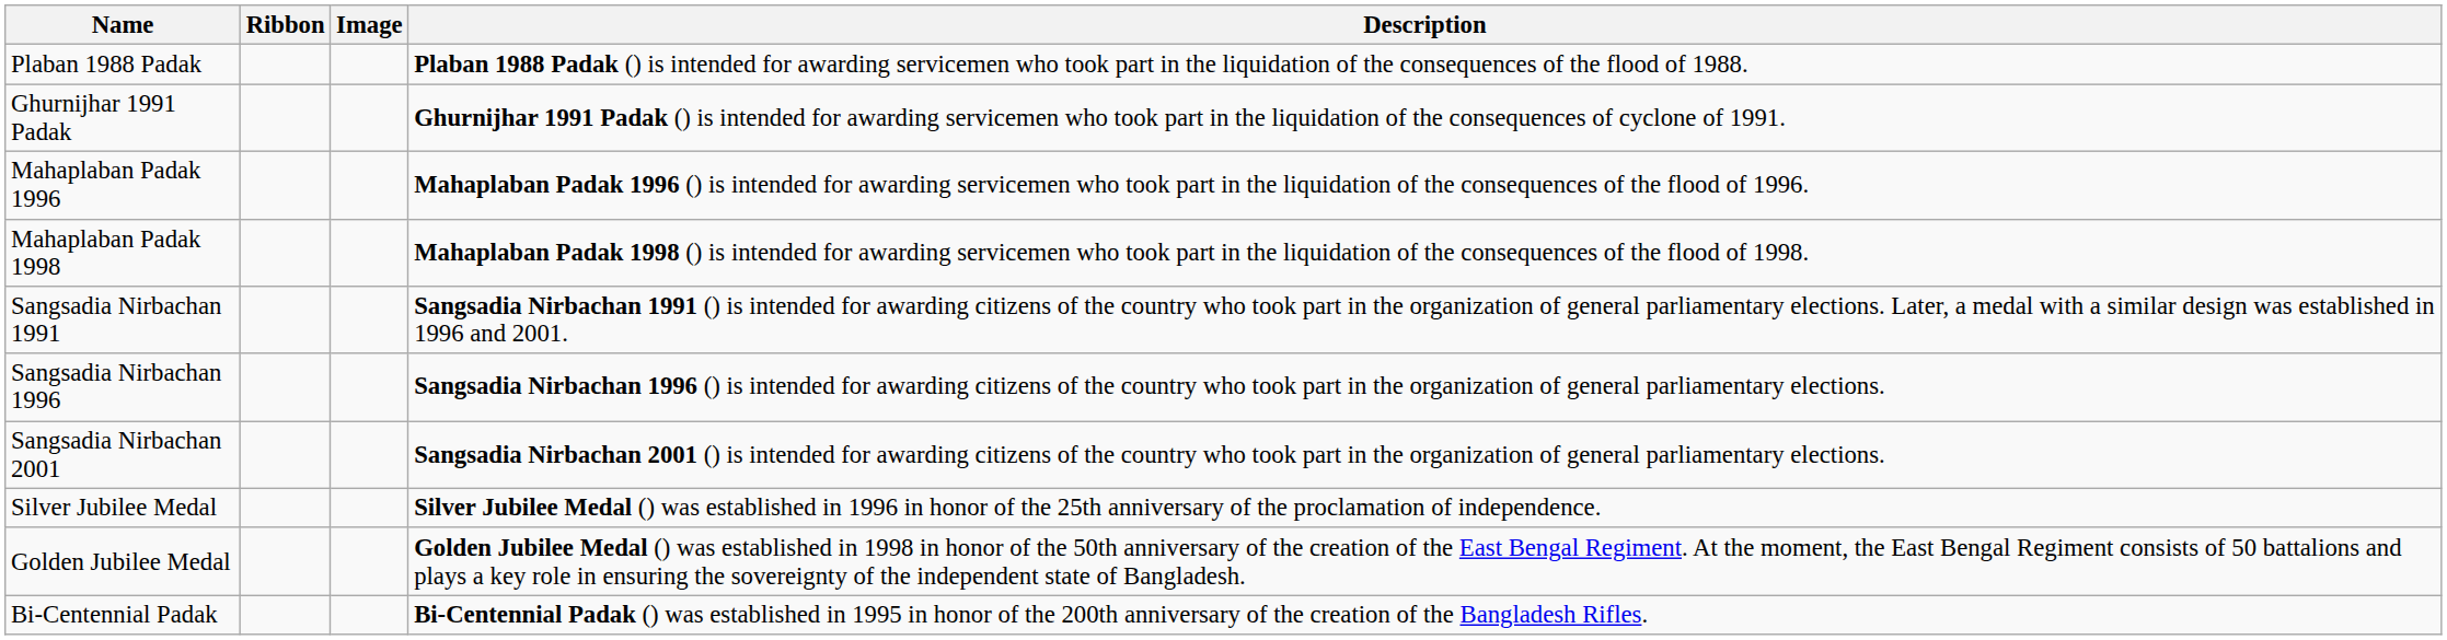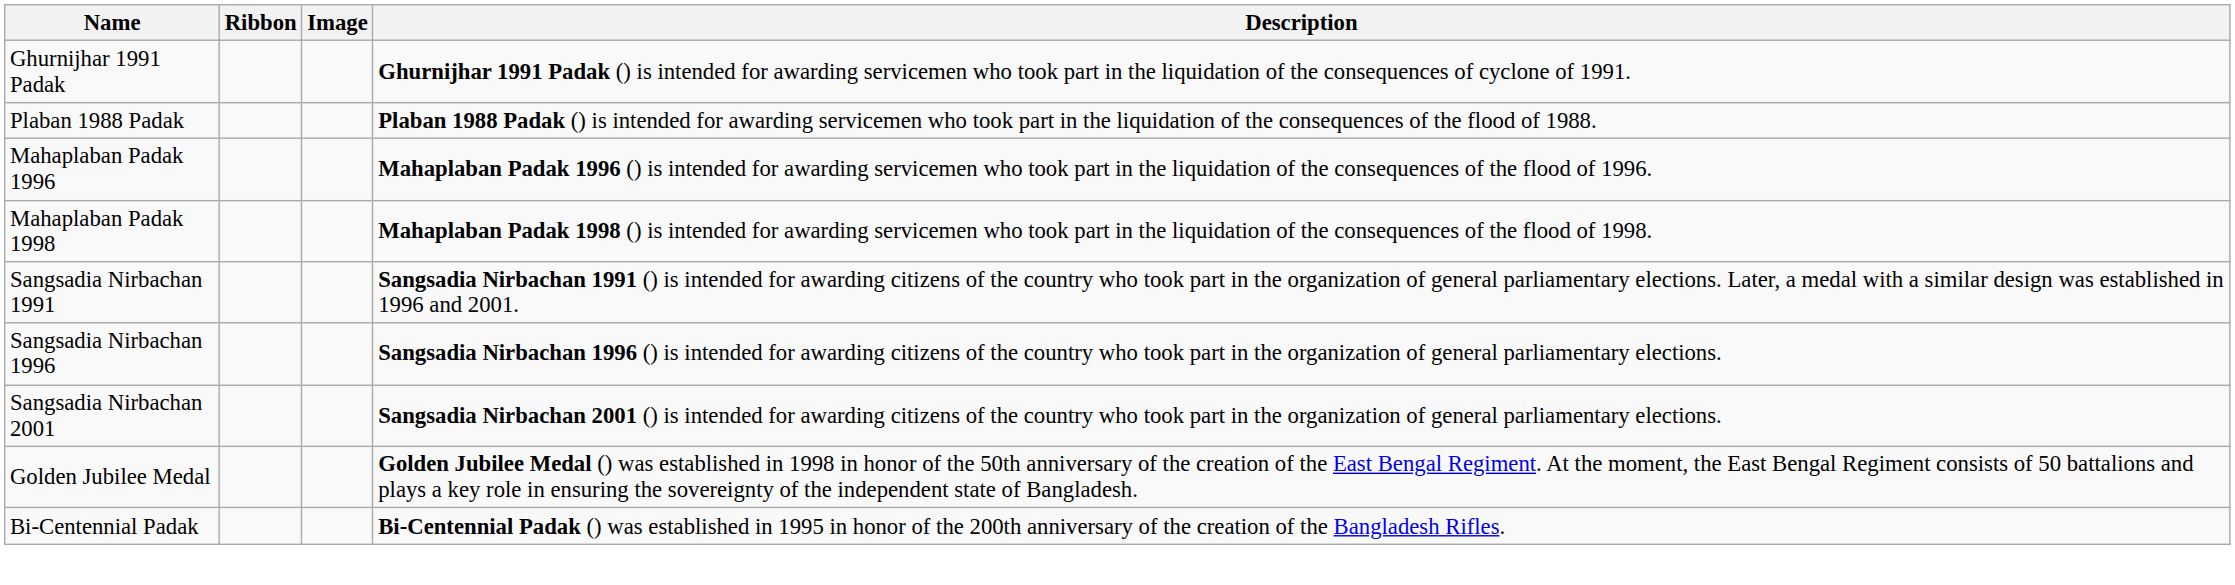 <table class="wikitable">
 <tr>
 <th>Name</th>
 <th>Ribbon</th>
 <th>Image</th>
 <th>Description</th>
 </tr>
 <tr>
+<td>Ghurnijhar 1991 Padak</td>
+<td></td>
+<td></td>
+<td><strong>Ghurnijhar 1991 Padak</strong> () is intended for awarding servicemen who took part in the liquidation of the consequences of cyclone of 1991.</td>
+</tr>
+<tr>
 <td>Plaban 1988 Padak</td>
 <td></td>
 <td></td>
 <td><strong>Plaban 1988 Padak</strong> () is intended for awarding servicemen who took part in the liquidation of the consequences of the flood of 1988.</td>
-</tr>
-<tr>
-<td>Ghurnijhar 1991 Padak</td>
-<td></td>
-<td></td>
-<td><strong>Ghurnijhar 1991 Padak</strong> () is intended for awarding servicemen who took part in the liquidation of the consequences of cyclone of 1991.</td>
 </tr>
 <tr>
 <td>Mahaplaban Padak 1996</td>
 <td></td>
 <td></td>
 <td><strong>Mahaplaban Padak 1996</strong> () is intended for awarding servicemen who took part in the liquidation of the consequences of the flood of 1996.</td>
 </tr>
 <tr>
 <td>Mahaplaban Padak 1998</td>
 <td></td>
 <td></td>
 <td><strong>Mahaplaban Padak 1998</strong> () is intended for awarding servicemen who took part in the liquidation of the consequences of the flood of 1998.</td>
 </tr>
 <tr>
 <td>Sangsadia Nirbachan 1991</td>
 <td></td>
 <td></td>
 <td><strong>Sangsadia Nirbachan 1991</strong> () is intended for awarding citizens of the country who took part in the organization of general parliamentary elections. Later, a medal with a similar design was established in 1996 and 2001.</td>
 </tr>
 <tr>
 <td>Sangsadia Nirbachan 1996</td>
 <td></td>
 <td></td>
 <td><strong>Sangsadia Nirbachan 1996</strong> () is intended for awarding citizens of the country who took part in the organization of general parliamentary elections.</td>
 </tr>
 <tr>
 <td>Sangsadia Nirbachan 2001</td>
 <td></td>
 <td></td>
 <td><strong>Sangsadia Nirbachan 2001</strong> () is intended for awarding citizens of the country who took part in the organization of general parliamentary elections.</td>
 </tr>
 <tr>
-<td>Silver Jubilee Medal</td>
-<td></td>
-<td></td>
-<td><strong>Silver Jubilee Medal</strong> () was established in 1996 in honor of the 25th anniversary of the proclamation of independence.</td>
-</tr>
-<tr>
 <td>Golden Jubilee Medal</td>
 <td></td>
 <td></td>
 <td><strong>Golden Jubilee Medal</strong> () was established in 1998 in honor of the 50th anniversary of the creation of the <a href='#'>East Bengal Regiment</a>. At the moment, the East Bengal Regiment consists of 50 battalions and plays a key role in ensuring the sovereignty of the independent state of Bangladesh.</td>
 </tr>
 <tr>
 <td>Bi-Centennial Padak</td>
 <td></td>
 <td></td>
 <td><strong>Bi-Centennial Padak</strong> () was established in 1995 in honor of the 200th anniversary of the creation of the <a href='#'>Bangladesh Rifles</a>.</td>
 </tr>
 </table>
